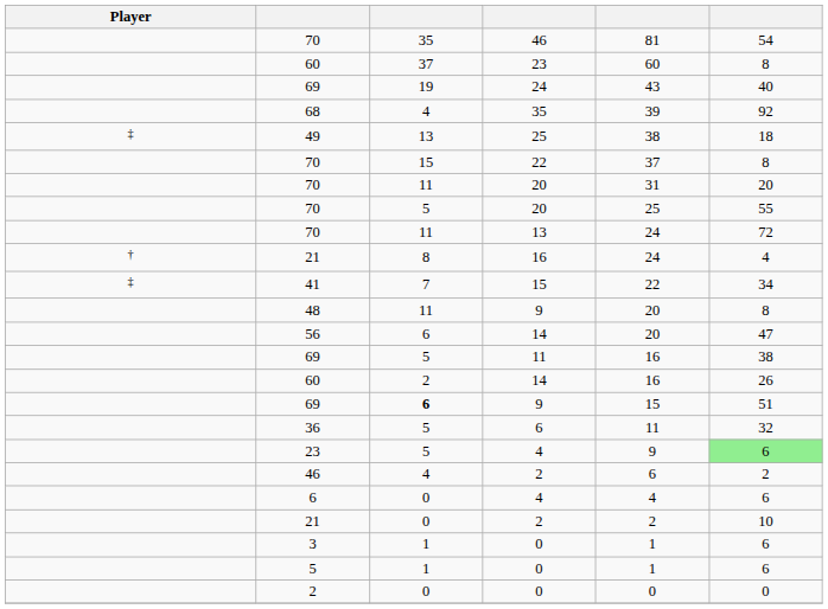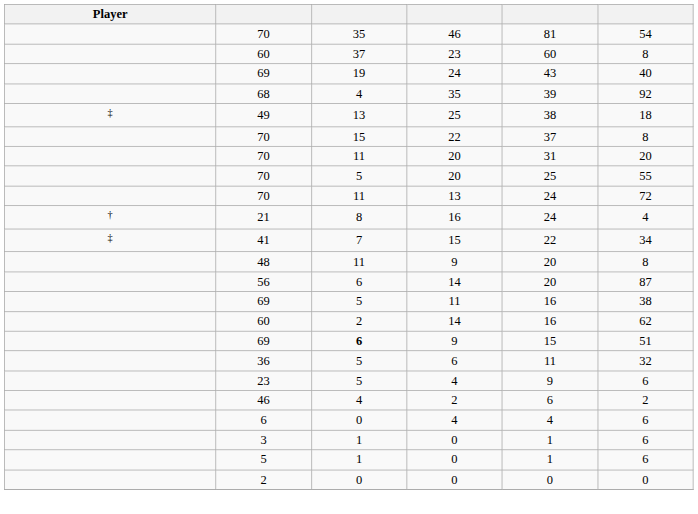 <table class="wikitable sortable" style="width:100%;">
 <tr align=center>
 <th>Player</th>
 <th></th>
 <th></th>
 <th></th>
 <th></th>
 <th></th>
 </tr>
 <tr align=center>
 <td></td>
 <td>70</td>
 <td>35</td>
 <td>46</td>
 <td>81</td>
 <td>54</td>
 </tr>
 <tr align=center>
 <td></td>
 <td>60</td>
 <td>37</td>
 <td>23</td>
 <td>60</td>
 <td>8</td>
 </tr>
 <tr align=center>
 <td></td>
 <td>69</td>
 <td>19</td>
 <td>24</td>
 <td>43</td>
 <td>40</td>
 </tr>
 <tr align=center>
 <td></td>
 <td>68</td>
 <td>4</td>
 <td>35</td>
 <td>39</td>
 <td>92</td>
 </tr>
 <tr align=center>
 <td><sup>‡</sup></td>
 <td>49</td>
 <td>13</td>
 <td>25</td>
 <td>38</td>
 <td>18</td>
 </tr>
 <tr align=center>
 <td></td>
 <td>70</td>
 <td>15</td>
 <td>22</td>
 <td>37</td>
 <td>8</td>
 </tr>
 <tr align=center>
 <td></td>
 <td>70</td>
 <td>11</td>
 <td>20</td>
 <td>31</td>
 <td>20</td>
 </tr>
 <tr align=center>
 <td></td>
 <td>70</td>
 <td>5</td>
 <td>20</td>
 <td>25</td>
 <td>55</td>
 </tr>
 <tr align=center>
 <td></td>
 <td>70</td>
 <td>11</td>
 <td>13</td>
 <td>24</td>
 <td>72</td>
 </tr>
 <tr align=center>
 <td><sup>†</sup></td>
 <td>21</td>
 <td>8</td>
 <td>16</td>
 <td>24</td>
 <td>4</td>
 </tr>
 <tr align=center>
 <td><sup>‡</sup></td>
 <td>41</td>
 <td>7</td>
 <td>15</td>
 <td>22</td>
 <td>34</td>
 </tr>
 <tr align=center>
 <td></td>
 <td>48</td>
 <td>11</td>
 <td>9</td>
 <td>20</td>
 <td>8</td>
 </tr>
 <tr align=center>
 <td></td>
 <td>56</td>
 <td>6</td>
 <td>14</td>
 <td>20</td>
-<td>47</td>
+<td>87</td>
 </tr>
 <tr align=center>
 <td></td>
 <td>69</td>
 <td>5</td>
 <td>11</td>
 <td>16</td>
 <td>38</td>
 </tr>
 <tr align=center>
 <td></td>
 <td>60</td>
 <td>2</td>
 <td>14</td>
 <td>16</td>
-<td>26</td>
+<td>62</td>
 </tr>
 <tr align=center>
 <td></td>
 <td>69</td>
 <td><strong>6</strong></td>
 <td>9</td>
 <td>15</td>
 <td>51</td>
 </tr>
 <tr align=center>
 <td></td>
 <td>36</td>
 <td>5</td>
 <td>6</td>
 <td>11</td>
 <td>32</td>
 </tr>
 <tr align=center>
 <td></td>
 <td>23</td>
 <td>5</td>
 <td>4</td>
 <td>9</td>
-<td style="background: lightgreen;">6</td>
+<td>6</td>
 </tr>
 <tr align=center>
 <td></td>
 <td>46</td>
 <td>4</td>
 <td>2</td>
 <td>6</td>
 <td>2</td>
 </tr>
 <tr align=center>
 <td></td>
 <td>6</td>
 <td>0</td>
 <td>4</td>
 <td>4</td>
 <td>6</td>
-</tr>
-<tr align=center>
-<td></td>
-<td>21</td>
-<td>0</td>
-<td>2</td>
-<td>2</td>
-<td>10</td>
 </tr>
 <tr align=center>
 <td></td>
 <td>3</td>
 <td>1</td>
 <td>0</td>
 <td>1</td>
 <td>6</td>
 </tr>
 <tr align=center>
 <td></td>
 <td>5</td>
 <td>1</td>
 <td>0</td>
 <td>1</td>
 <td>6</td>
 </tr>
 <tr align=center>
 <td></td>
 <td>2</td>
 <td>0</td>
 <td>0</td>
 <td>0</td>
 <td>0</td>
 </tr>
 <tr>
 </tr>
 </table>
